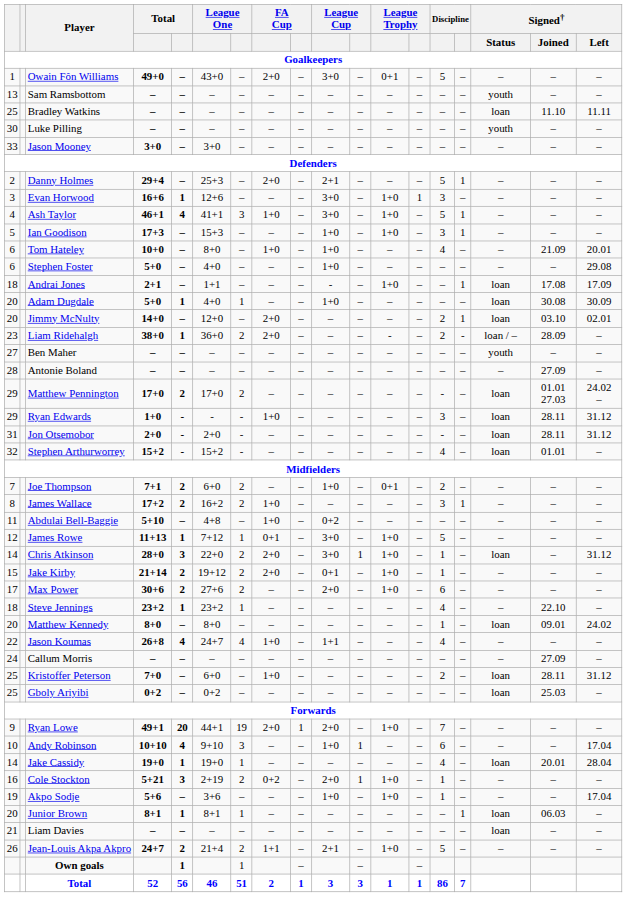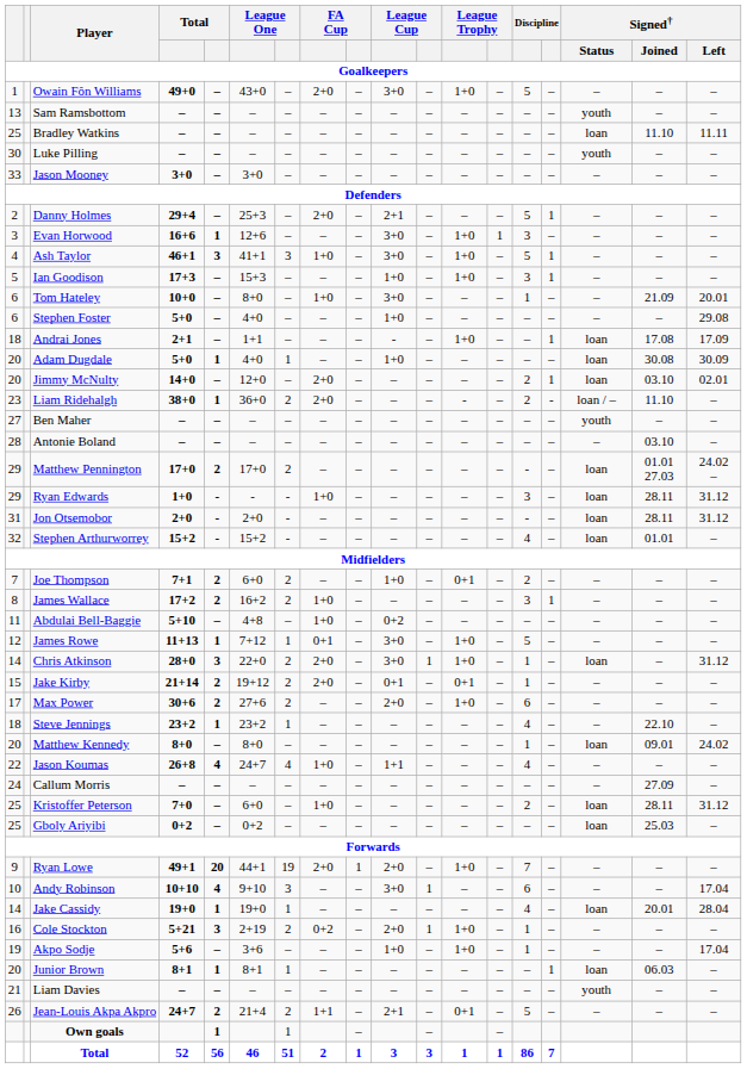 <table class="wikitable"  style="text-align:center;">
 <tr>
 <th rowspan="2" style="font-size:80%;"></th>
 <th rowspan="2" style="font-size:80%;"></th>
 <th rowspan="2">Player</th>
 <th colspan="2">Total</th>
 <th colspan="2"><a href='#'>League<br>One</a></th>
 <th colspan="2"><a href='#'>FA<br>Cup</a></th>
 <th colspan="2"><a href='#'>League<br>Cup</a></th>
 <th colspan="2"><a href='#'>League<br>Trophy</a></th>
 <th colspan="2" style="font-size:80%; ">Discipline</th>
 <th colspan="3">Signed<sup>†</sup></th>
 </tr>
 <tr>
 <th style="width: 50px; font-size:80%;"></th>
 <th style="width: 25px; font-size:80%;"></th>
 <th style="width: 50px; font-size:80%;"></th>
 <th style="width: 25px; font-size:80%;"></th>
 <th style="width: 50px; font-size:80%;"></th>
 <th style="width: 25px; font-size:80%;"></th>
 <th style="width: 50px; font-size:80%;"></th>
 <th style="width: 25px; font-size:80%;"></th>
 <th style="width: 50px; font-size:80%;"></th>
 <th style="width: 25px; font-size:80%;"></th>
 <th></th>
 <th></th>
 <th style="width: 80px;">Status</th>
 <th style="width: 60px;">Joined</th>
 <th style="width: 60px;">Left</th>
 </tr>
 <tr>
 <td colspan="18" style="background:white; color:blue; text-align:center;"><strong>Goalkeepers</strong></td>
 </tr>
 <tr>
 <td>1</td>
 <td></td>
 <td style="text-align:left;"><a href='#'>Owain Fôn Williams</a></td>
 <td><strong>49+0</strong></td>
 <td><strong>–</strong></td>
 <td>43+0</td>
 <td>–</td>
 <td>2+0</td>
 <td>–</td>
 <td>3+0</td>
 <td>–</td>
-<td>0+1</td>
+<td>1+0</td>
 <td>–</td>
 <td>5</td>
 <td>–</td>
 <td>–</td>
 <td>–</td>
 <td>–</td>
 </tr>
 <tr>
 <td>13</td>
 <td></td>
 <td style="text-align:left;">Sam Ramsbottom</td>
 <td><strong>–</strong></td>
 <td><strong>–</strong></td>
 <td>–</td>
 <td>–</td>
 <td>–</td>
 <td>–</td>
 <td>–</td>
 <td>–</td>
 <td>–</td>
 <td>–</td>
 <td>–</td>
 <td>–</td>
 <td>youth</td>
 <td>–</td>
 <td>–</td>
 </tr>
 <tr>
 <td>25</td>
 <td></td>
 <td style="text-align:left;">Bradley Watkins</td>
 <td><strong>–</strong></td>
 <td><strong>–</strong></td>
 <td>–</td>
 <td>–</td>
 <td>–</td>
 <td>–</td>
 <td>–</td>
 <td>–</td>
 <td>–</td>
 <td>–</td>
 <td>–</td>
 <td>–</td>
 <td>loan</td>
 <td>11.10</td>
 <td>11.11</td>
 </tr>
 <tr>
 <td>30</td>
 <td></td>
 <td style="text-align:left;">Luke Pilling</td>
 <td><strong>–</strong></td>
 <td><strong>–</strong></td>
 <td>–</td>
 <td>–</td>
 <td>–</td>
 <td>–</td>
 <td>–</td>
 <td>–</td>
 <td>–</td>
 <td>–</td>
 <td>–</td>
 <td>–</td>
 <td>youth</td>
 <td>–</td>
 <td>–</td>
 </tr>
 <tr>
 <td>33</td>
 <td></td>
 <td style="text-align:left;"><a href='#'>Jason Mooney</a></td>
 <td><strong>3+0</strong></td>
 <td><strong>–</strong></td>
 <td>3+0</td>
 <td>–</td>
 <td>–</td>
 <td>–</td>
 <td>–</td>
 <td>–</td>
 <td>–</td>
 <td>–</td>
 <td>–</td>
 <td>–</td>
 <td>–</td>
 <td>–</td>
 <td>–</td>
 </tr>
 <tr>
 <td colspan="18" style="background:white; color:blue; text-align:center;"><strong>Defenders</strong></td>
 </tr>
 <tr>
 <td>2</td>
 <td></td>
 <td style="text-align:left;"><a href='#'>Danny Holmes</a></td>
 <td><strong>29+4</strong></td>
 <td><strong>–</strong></td>
 <td>25+3</td>
 <td>–</td>
 <td>2+0</td>
 <td>–</td>
 <td>2+1</td>
 <td>–</td>
 <td>–</td>
 <td>–</td>
 <td>5</td>
 <td>1</td>
 <td>–</td>
 <td>–</td>
 <td>–</td>
 </tr>
 <tr>
 <td>3</td>
 <td></td>
 <td style="text-align:left;"><a href='#'>Evan Horwood</a></td>
 <td><strong>16+6</strong></td>
 <td><strong>1</strong></td>
 <td>12+6</td>
 <td>–</td>
 <td>–</td>
 <td>–</td>
 <td>3+0</td>
 <td>–</td>
 <td>1+0</td>
 <td>1</td>
 <td>3</td>
 <td>–</td>
 <td>–</td>
 <td>–</td>
 <td>–</td>
 </tr>
 <tr>
 <td>4</td>
 <td></td>
 <td style="text-align:left;"><a href='#'>Ash Taylor</a></td>
 <td><strong>46+1</strong></td>
-<td><strong>4</strong></td>
+<td><strong>3</strong></td>
 <td>41+1</td>
 <td>3</td>
 <td>1+0</td>
 <td>–</td>
 <td>3+0</td>
 <td>–</td>
 <td>1+0</td>
 <td>–</td>
 <td>5</td>
 <td>1</td>
 <td>–</td>
 <td>–</td>
 <td>–</td>
 </tr>
 <tr>
 <td>5</td>
 <td></td>
 <td style="text-align:left;"><a href='#'>Ian Goodison</a></td>
 <td><strong>17+3</strong></td>
 <td><strong>–</strong></td>
 <td>15+3</td>
 <td>–</td>
 <td>–</td>
 <td>–</td>
 <td>1+0</td>
 <td>–</td>
 <td>1+0</td>
 <td>–</td>
 <td>3</td>
 <td>1</td>
 <td>–</td>
 <td>–</td>
 <td>–</td>
 </tr>
 <tr>
 <td>6</td>
 <td></td>
 <td style="text-align:left;"><a href='#'>Tom Hateley</a></td>
 <td><strong>10+0</strong></td>
 <td><strong>–</strong></td>
 <td>8+0</td>
 <td>–</td>
 <td>1+0</td>
 <td>–</td>
-<td>1+0</td>
+<td>3+0</td>
 <td>–</td>
 <td>–</td>
 <td>–</td>
-<td>4</td>
+<td>1</td>
 <td>–</td>
 <td>–</td>
 <td>21.09</td>
 <td>20.01</td>
 </tr>
 <tr>
 <td>6</td>
 <td></td>
 <td style="text-align:left;"><a href='#'>Stephen Foster</a></td>
 <td><strong>5+0</strong></td>
 <td><strong>–</strong></td>
 <td>4+0</td>
 <td>–</td>
 <td>–</td>
 <td>–</td>
 <td>1+0</td>
 <td>–</td>
 <td>–</td>
 <td>–</td>
 <td>–</td>
 <td>–</td>
 <td>–</td>
 <td>–</td>
 <td>29.08</td>
 </tr>
 <tr>
 <td>18</td>
 <td></td>
 <td style="text-align:left;"><a href='#'>Andrai Jones</a></td>
 <td><strong>2+1</strong></td>
 <td><strong>–</strong></td>
 <td>1+1</td>
 <td>–</td>
 <td>–</td>
 <td>–</td>
 <td>-</td>
 <td>–</td>
 <td>1+0</td>
 <td>–</td>
 <td>–</td>
 <td>1</td>
 <td>loan</td>
 <td>17.08</td>
 <td>17.09</td>
 </tr>
 <tr>
 <td>20</td>
 <td></td>
 <td style="text-align:left;"><a href='#'>Adam Dugdale</a></td>
 <td><strong>5+0</strong></td>
 <td><strong>1</strong></td>
 <td>4+0</td>
 <td>1</td>
 <td>–</td>
 <td>–</td>
 <td>1+0</td>
 <td>–</td>
 <td>–</td>
 <td>–</td>
 <td>–</td>
 <td>–</td>
 <td>loan</td>
 <td>30.08</td>
 <td>30.09</td>
 </tr>
 <tr>
 <td>20</td>
 <td></td>
 <td style="text-align:left;"><a href='#'>Jimmy McNulty</a></td>
 <td><strong>14+0</strong></td>
 <td><strong>–</strong></td>
 <td>12+0</td>
 <td>–</td>
 <td>2+0</td>
 <td>–</td>
 <td>–</td>
 <td>–</td>
 <td>–</td>
 <td>–</td>
 <td>2</td>
 <td>1</td>
 <td>loan</td>
 <td>03.10</td>
 <td>02.01</td>
 </tr>
 <tr>
 <td>23</td>
 <td></td>
 <td style="text-align:left;"><a href='#'>Liam Ridehalgh</a></td>
 <td><strong>38+0</strong></td>
 <td><strong>1</strong></td>
 <td>36+0</td>
 <td>2</td>
 <td>2+0</td>
 <td>–</td>
 <td>–</td>
 <td>–</td>
 <td>-</td>
 <td>–</td>
 <td>2</td>
 <td>-</td>
 <td>loan / –</td>
-<td>28.09</td>
+<td>11.10</td>
 <td>–</td>
 </tr>
 <tr>
 <td>27</td>
 <td></td>
 <td style="text-align:left;">Ben Maher</td>
 <td><strong>–</strong></td>
 <td><strong>–</strong></td>
 <td>–</td>
 <td>–</td>
 <td>–</td>
 <td>–</td>
 <td>–</td>
 <td>–</td>
 <td>–</td>
 <td>–</td>
 <td>–</td>
 <td>–</td>
 <td>youth</td>
 <td>–</td>
 <td>–</td>
 </tr>
 <tr>
 <td>28</td>
 <td></td>
 <td style="text-align:left;">Antonie Boland</td>
 <td><strong>–</strong></td>
 <td><strong>–</strong></td>
 <td>–</td>
 <td>–</td>
 <td>–</td>
 <td>–</td>
 <td>–</td>
 <td>–</td>
 <td>–</td>
 <td>–</td>
 <td>–</td>
 <td>–</td>
 <td>–</td>
-<td>27.09</td>
+<td>03.10</td>
 <td>–</td>
 </tr>
 <tr>
 <td>29</td>
 <td></td>
 <td style="text-align:left;"><a href='#'>Matthew Pennington</a></td>
 <td><strong>17+0</strong></td>
 <td><strong>2</strong></td>
 <td>17+0</td>
 <td>2</td>
 <td>–</td>
 <td>–</td>
 <td>–</td>
 <td>–</td>
 <td>–</td>
 <td>–</td>
 <td>-</td>
 <td>–</td>
 <td>loan</td>
 <td>01.01 <br> 27.03</td>
 <td>24.02 <br> –</td>
 </tr>
 <tr>
 <td>29</td>
 <td></td>
 <td style="text-align:left;"><a href='#'>Ryan Edwards</a></td>
 <td><strong>1+0</strong></td>
 <td><strong>-</strong></td>
 <td>-</td>
 <td>-</td>
 <td>1+0</td>
 <td>–</td>
 <td>–</td>
 <td>–</td>
 <td>–</td>
 <td>–</td>
 <td>3</td>
 <td>–</td>
 <td>loan</td>
 <td>28.11</td>
 <td>31.12</td>
 </tr>
 <tr>
 <td>31</td>
 <td></td>
 <td style="text-align:left;"><a href='#'>Jon Otsemobor</a></td>
 <td><strong>2+0</strong></td>
 <td><strong>-</strong></td>
 <td>2+0</td>
 <td>-</td>
 <td>–</td>
 <td>–</td>
 <td>–</td>
 <td>–</td>
 <td>–</td>
 <td>–</td>
 <td>-</td>
 <td>–</td>
 <td>loan</td>
 <td>28.11</td>
 <td>31.12</td>
 </tr>
 <tr>
 <td>32</td>
 <td></td>
 <td style="text-align:left;"><a href='#'>Stephen Arthurworrey</a></td>
 <td><strong>15+2</strong></td>
 <td><strong>-</strong></td>
 <td>15+2</td>
 <td>-</td>
 <td>–</td>
 <td>–</td>
 <td>–</td>
 <td>–</td>
 <td>–</td>
 <td>–</td>
 <td>4</td>
 <td>–</td>
 <td>loan</td>
 <td>01.01</td>
 <td>–</td>
 </tr>
 <tr>
 <td colspan="18" style="background:white; color:blue; text-align:center;"><strong>Midfielders</strong></td>
 </tr>
 <tr>
 <td>7</td>
 <td></td>
 <td style="text-align:left;"><a href='#'>Joe Thompson</a></td>
 <td><strong>7+1</strong></td>
 <td><strong>2</strong></td>
 <td>6+0</td>
 <td>2</td>
 <td>–</td>
 <td>–</td>
 <td>1+0</td>
 <td>–</td>
 <td>0+1</td>
 <td>–</td>
 <td>2</td>
 <td>–</td>
 <td>–</td>
 <td>–</td>
 <td>–</td>
 </tr>
 <tr>
 <td>8</td>
 <td></td>
 <td style="text-align:left;"><a href='#'>James Wallace</a></td>
 <td><strong>17+2</strong></td>
 <td><strong>2</strong></td>
 <td>16+2</td>
 <td>2</td>
 <td>1+0</td>
 <td>–</td>
 <td>–</td>
 <td>–</td>
 <td>–</td>
 <td>–</td>
 <td>3</td>
 <td>1</td>
 <td>–</td>
 <td>–</td>
 <td>–</td>
 </tr>
 <tr>
 <td>11</td>
 <td></td>
 <td style="text-align:left;"><a href='#'>Abdulai Bell-Baggie</a></td>
 <td><strong>5+10</strong></td>
 <td><strong>–</strong></td>
 <td>4+8</td>
 <td>–</td>
 <td>1+0</td>
 <td>–</td>
 <td>0+2</td>
 <td>–</td>
 <td>–</td>
 <td>–</td>
 <td>–</td>
 <td>–</td>
 <td>–</td>
 <td>–</td>
 <td>–</td>
 </tr>
 <tr>
 <td>12</td>
 <td></td>
 <td style="text-align:left;"><a href='#'>James Rowe</a></td>
 <td><strong>11+13</strong></td>
 <td><strong>1</strong></td>
 <td>7+12</td>
 <td>1</td>
 <td>0+1</td>
 <td>–</td>
 <td>3+0</td>
 <td>–</td>
 <td>1+0</td>
 <td>–</td>
 <td>5</td>
 <td>–</td>
 <td>–</td>
 <td>–</td>
 <td>–</td>
 </tr>
 <tr>
 <td>14</td>
 <td></td>
 <td style="text-align:left;"><a href='#'>Chris Atkinson</a></td>
 <td><strong>28+0</strong></td>
 <td><strong>3</strong></td>
 <td>22+0</td>
 <td>2</td>
 <td>2+0</td>
 <td>–</td>
 <td>3+0</td>
 <td>1</td>
 <td>1+0</td>
 <td>–</td>
 <td>1</td>
 <td>–</td>
 <td>loan</td>
 <td>–</td>
 <td>31.12</td>
 </tr>
 <tr>
 <td>15</td>
 <td></td>
 <td style="text-align:left;"><a href='#'>Jake Kirby</a></td>
 <td><strong>21+14</strong></td>
 <td><strong>2</strong></td>
 <td>19+12</td>
 <td>2</td>
 <td>2+0</td>
 <td>–</td>
 <td>0+1</td>
 <td>–</td>
-<td>1+0</td>
+<td>0+1</td>
 <td>–</td>
 <td>1</td>
 <td>–</td>
 <td>–</td>
 <td>–</td>
 <td>–</td>
 </tr>
 <tr>
 <td>17</td>
 <td></td>
 <td style="text-align:left;"><a href='#'>Max Power</a></td>
 <td><strong>30+6</strong></td>
 <td><strong>2</strong></td>
 <td>27+6</td>
 <td>2</td>
 <td>–</td>
 <td>–</td>
 <td>2+0</td>
 <td>–</td>
 <td>1+0</td>
 <td>–</td>
 <td>6</td>
 <td>–</td>
 <td>–</td>
 <td>–</td>
 <td>–</td>
 </tr>
 <tr>
 <td>18</td>
 <td></td>
 <td style="text-align:left;"><a href='#'>Steve Jennings</a></td>
 <td><strong>23+2</strong></td>
 <td><strong>1</strong></td>
 <td>23+2</td>
 <td>1</td>
 <td>–</td>
 <td>–</td>
 <td>–</td>
 <td>–</td>
 <td>–</td>
 <td>–</td>
 <td>4</td>
 <td>–</td>
 <td>–</td>
 <td>22.10</td>
 <td>–</td>
 </tr>
 <tr>
 <td>20</td>
 <td></td>
 <td style="text-align:left;"><a href='#'>Matthew Kennedy</a></td>
 <td><strong>8+0</strong></td>
 <td><strong>–</strong></td>
 <td>8+0</td>
 <td>–</td>
 <td>–</td>
 <td>–</td>
 <td>–</td>
 <td>–</td>
 <td>–</td>
 <td>–</td>
 <td>1</td>
 <td>–</td>
 <td>loan</td>
 <td>09.01</td>
 <td>24.02</td>
 </tr>
 <tr>
 <td>22</td>
 <td></td>
 <td style="text-align:left;"><a href='#'>Jason Koumas</a></td>
 <td><strong>26+8</strong></td>
 <td><strong>4</strong></td>
 <td>24+7</td>
 <td>4</td>
 <td>1+0</td>
 <td>–</td>
 <td>1+1</td>
 <td>–</td>
 <td>–</td>
 <td>–</td>
 <td>4</td>
 <td>–</td>
 <td>–</td>
 <td>–</td>
 <td>–</td>
 </tr>
 <tr>
 <td>24</td>
 <td></td>
 <td style="text-align:left;">Callum Morris</td>
 <td><strong>–</strong></td>
 <td><strong>–</strong></td>
 <td>–</td>
 <td>–</td>
 <td>–</td>
 <td>–</td>
 <td>–</td>
 <td>–</td>
 <td>–</td>
 <td>–</td>
 <td>–</td>
 <td>–</td>
 <td>–</td>
 <td>27.09</td>
 <td>–</td>
 </tr>
 <tr>
 <td>25</td>
 <td></td>
 <td style="text-align:left;"><a href='#'>Kristoffer Peterson</a></td>
 <td><strong>7+0</strong></td>
 <td><strong>–</strong></td>
 <td>6+0</td>
 <td>–</td>
 <td>1+0</td>
 <td>–</td>
 <td>–</td>
 <td>–</td>
 <td>–</td>
 <td>–</td>
 <td>2</td>
 <td>–</td>
 <td>loan</td>
 <td>28.11</td>
 <td>31.12</td>
 </tr>
 <tr>
 <td>25</td>
 <td></td>
 <td style="text-align:left;"><a href='#'>Gboly Ariyibi</a></td>
 <td><strong>0+2</strong></td>
 <td><strong>–</strong></td>
 <td>0+2</td>
 <td>–</td>
 <td>–</td>
 <td>–</td>
 <td>–</td>
 <td>–</td>
 <td>–</td>
 <td>–</td>
 <td>–</td>
 <td>–</td>
 <td>loan</td>
 <td>25.03</td>
 <td>–</td>
 </tr>
 <tr>
 <td colspan="18" style="background:white; color:blue; text-align:center;"><strong>Forwards</strong></td>
 </tr>
 <tr>
 <td>9</td>
 <td></td>
 <td style="text-align:left;"><a href='#'>Ryan Lowe</a></td>
 <td><strong>49+1</strong></td>
 <td><strong>20</strong></td>
 <td>44+1</td>
 <td>19</td>
 <td>2+0</td>
 <td>1</td>
 <td>2+0</td>
 <td>–</td>
 <td>1+0</td>
 <td>–</td>
 <td>7</td>
 <td>–</td>
 <td>–</td>
 <td>–</td>
 <td>–</td>
 </tr>
 <tr>
 <td>10</td>
 <td></td>
 <td style="text-align:left;"><a href='#'>Andy Robinson</a></td>
 <td><strong>10+10</strong></td>
 <td><strong>4</strong></td>
 <td>9+10</td>
 <td>3</td>
 <td>–</td>
 <td>–</td>
-<td>1+0</td>
+<td>3+0</td>
 <td>1</td>
 <td>–</td>
 <td>–</td>
 <td>6</td>
 <td>–</td>
 <td>–</td>
 <td>–</td>
 <td>17.04</td>
 </tr>
 <tr>
 <td>14</td>
 <td></td>
 <td style="text-align:left;"><a href='#'>Jake Cassidy</a></td>
 <td><strong>19+0</strong></td>
 <td><strong>1</strong></td>
 <td>19+0</td>
 <td>1</td>
 <td>–</td>
 <td>–</td>
 <td>–</td>
 <td>–</td>
 <td>–</td>
 <td>–</td>
 <td>4</td>
 <td>–</td>
 <td>loan</td>
 <td>20.01</td>
 <td>28.04</td>
 </tr>
 <tr>
 <td>16</td>
 <td></td>
 <td style="text-align:left;"><a href='#'>Cole Stockton</a></td>
 <td><strong>5+21</strong></td>
 <td><strong>3</strong></td>
 <td>2+19</td>
 <td>2</td>
 <td>0+2</td>
 <td>–</td>
 <td>2+0</td>
 <td>1</td>
 <td>1+0</td>
 <td>–</td>
 <td>1</td>
 <td>–</td>
 <td>–</td>
 <td>–</td>
 <td>–</td>
 </tr>
 <tr>
 <td>19</td>
 <td></td>
 <td style="text-align:left;"><a href='#'>Akpo Sodje</a></td>
 <td><strong>5+6</strong></td>
 <td><strong>–</strong></td>
 <td>3+6</td>
 <td>–</td>
 <td>–</td>
 <td>–</td>
 <td>1+0</td>
 <td>–</td>
 <td>1+0</td>
 <td>–</td>
 <td>1</td>
 <td>–</td>
 <td>–</td>
 <td>–</td>
 <td>17.04</td>
 </tr>
 <tr>
 <td>20</td>
 <td></td>
 <td style="text-align:left;"><a href='#'>Junior Brown</a></td>
 <td><strong>8+1</strong></td>
 <td><strong>1</strong></td>
 <td>8+1</td>
 <td>1</td>
 <td>–</td>
 <td>–</td>
 <td>–</td>
 <td>–</td>
 <td>–</td>
 <td>–</td>
 <td>–</td>
 <td>1</td>
 <td>loan</td>
 <td>06.03</td>
 <td>–</td>
 </tr>
 <tr>
 <td>21</td>
 <td></td>
 <td style="text-align:left;">Liam Davies</td>
 <td><strong>–</strong></td>
 <td><strong>–</strong></td>
 <td>–</td>
 <td>–</td>
 <td>–</td>
 <td>–</td>
 <td>–</td>
 <td>–</td>
 <td>–</td>
 <td>–</td>
 <td>–</td>
 <td>–</td>
-<td>loan</td>
+<td>youth</td>
 <td>–</td>
 <td>–</td>
 </tr>
 <tr>
 <td>26</td>
 <td></td>
 <td style="text-align:left;"><a href='#'>Jean-Louis Akpa Akpro</a></td>
 <td><strong>24+7</strong></td>
 <td><strong>2</strong></td>
 <td>21+4</td>
 <td>2</td>
 <td>1+1</td>
 <td>–</td>
 <td>2+1</td>
 <td>–</td>
-<td>1+0</td>
+<td>0+1</td>
 <td>–</td>
 <td>5</td>
 <td>–</td>
 <td>–</td>
 <td>–</td>
 <td>–</td>
 </tr>
 <tr>
 <td></td>
 <td></td>
 <td><strong>Own goals</strong></td>
 <td><strong> </strong></td>
 <td><strong>1</strong></td>
 <td></td>
 <td>1</td>
 <td></td>
 <td>–</td>
 <td></td>
 <td>–</td>
 <td></td>
 <td>–</td>
 <td></td>
 <td></td>
 <td></td>
 <td></td>
 <td></td>
 </tr>
 <tr style="background:white; color:blue; text-align:center;">
 <td></td>
 <td></td>
 <td><strong>Total</strong></td>
 <td><strong>52</strong></td>
 <td><strong>56</strong></td>
 <td><strong>46</strong></td>
 <td><strong>51</strong></td>
 <td><strong>2</strong></td>
 <td><strong>1</strong></td>
 <td><strong>3</strong></td>
 <td><strong>3</strong></td>
 <td><strong>1</strong></td>
 <td><strong>1</strong></td>
 <td><strong>86</strong></td>
 <td><strong>7</strong></td>
 <td></td>
 <td></td>
 <td></td>
 </tr>
 </table>
